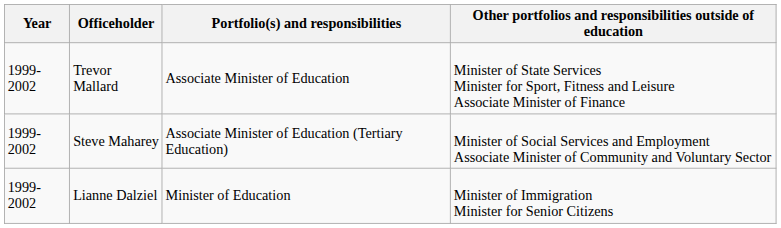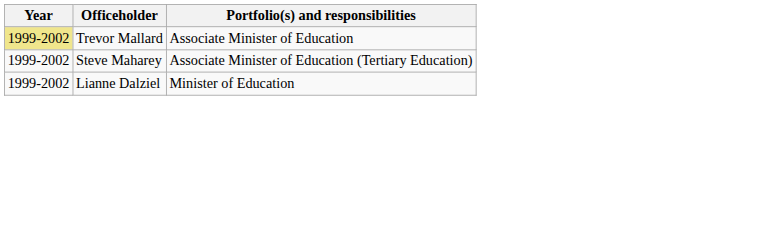 <table class="wikitable">
 <tr>
 <th>Year</th>
 <th>Officeholder</th>
 <th>Portfolio(s) and responsibilities</th>
-<th>Other portfolios and responsibilities outside of education</th>
 </tr>
 <tr>
-<td>1999-2002</td>
+<td style="background: khaki;">1999-2002</td>
 <td>Trevor Mallard</td>
 <td>Associate Minister of Education</td>
-<td><br>Minister of State Services<br>Minister for Sport, Fitness and Leisure<br>Associate Minister of Finance</td>
 </tr>
 <tr>
 <td>1999-2002</td>
 <td>Steve Maharey</td>
 <td>Associate Minister of Education (Tertiary Education)</td>
-<td><br>Minister of Social Services and Employment<br>Associate Minister of Community and Voluntary Sector</td>
 </tr>
 <tr>
 <td>1999-2002</td>
 <td>Lianne Dalziel</td>
 <td>Minister of Education</td>
-<td><br>Minister of Immigration<br>Minister for Senior Citizens </td>
 </tr>
 </table>
